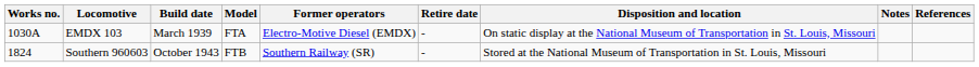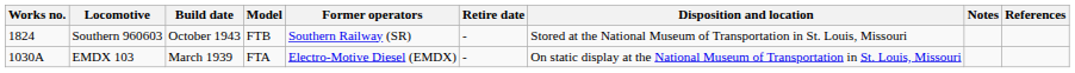 <table class="wikitable">
 <tr>
 <th>Works no.</th>
 <th>Locomotive</th>
 <th>Build date</th>
 <th>Model</th>
 <th>Former operators</th>
 <th>Retire date</th>
 <th>Disposition and location</th>
 <th>Notes</th>
 <th>References</th>
 </tr>
 <tr>
+<td>1824</td>
+<td>Southern 960603</td>
+<td>October 1943</td>
+<td>FTB</td>
+<td><a href='#'>Southern Railway</a> (SR)</td>
+<td>-</td>
+<td>Stored at the National Museum of Transportation in St. Louis, Missouri</td>
+<td></td>
+<td></td>
+</tr>
+<tr>
 <td>1030A</td>
 <td>EMDX 103</td>
 <td>March 1939</td>
 <td>FTA</td>
 <td><a href='#'>Electro-Motive Diesel</a> (EMDX)</td>
 <td>-</td>
 <td>On static display at the <a href='#'>National Museum of Transportation</a> in <a href='#'>St. Louis, Missouri</a></td>
 <td></td>
 <td></td>
 </tr>
-<tr>
-<td>1824</td>
-<td>Southern 960603</td>
-<td>October 1943</td>
-<td>FTB</td>
-<td><a href='#'>Southern Railway</a> (SR)</td>
-<td>-</td>
-<td>Stored at the National Museum of Transportation in St. Louis, Missouri</td>
-<td></td>
-<td></td>
-</tr>
 </table>
